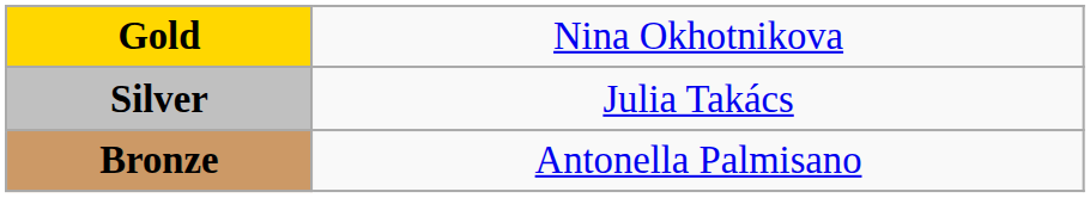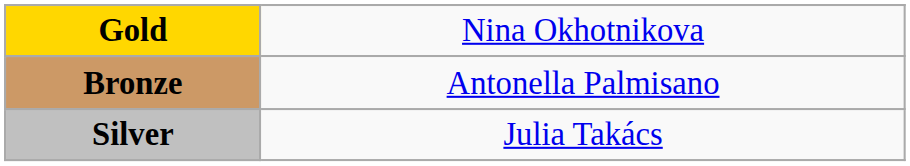 <table class="wikitable" style="text-align:center; " width="35%">
 <tr>
 <td bgcolor="gold"><strong>Gold</strong></td>
 <td><a href='#'>Nina Okhotnikova</a><br>  <small><em></em></small></td>
 </tr>
 <tr>
+<td bgcolor="CC9966"><strong>Bronze</strong></td>
+<td><a href='#'>Antonella Palmisano</a><br>  <small><em></em></small></td>
+</tr>
+<tr>
 <td bgcolor="silver"><strong>Silver</strong></td>
 <td><a href='#'>Julia Takács</a><br>  <small><em></em></small></td>
 </tr>
-<tr>
-<td bgcolor="CC9966"><strong>Bronze</strong></td>
-<td><a href='#'>Antonella Palmisano</a><br>  <small><em></em></small></td>
-</tr>
 </table>
